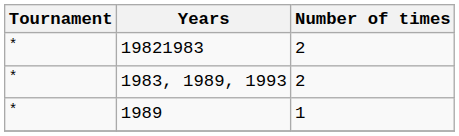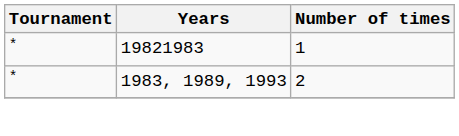 <table class="wikitable">
 <tr>
 <th>Tournament</th>
 <th>Years</th>
 <th>Number of times</th>
 </tr>
 <tr>
 <td><sup>*</sup></td>
 <td>19821983</td>
-<td>2</td>
+<td>1</td>
 </tr>
 <tr>
 <td><sup>*</sup></td>
 <td>1983, 1989, 1993</td>
 <td>2</td>
 </tr>
 <tr>
-<td><sup>*</sup></td>
-<td>1989</td>
-<td>1</td>
-</tr>
-<tr>
 </tr>
 </table>
